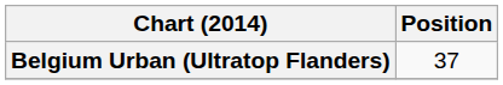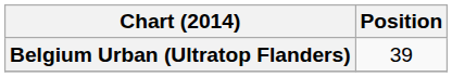 <table class="wikitable sortable plainrowheaders">
 <tr>
 <th>Chart (2014)</th>
 <th>Position</th>
 </tr>
 <tr>
 <th scope="row">Belgium Urban (Ultratop Flanders)</th>
-<td style="text-align:center;">37</td>
+<td style="text-align:center;">39</td>
 </tr>
 <tr>
 </tr>
 </table>
